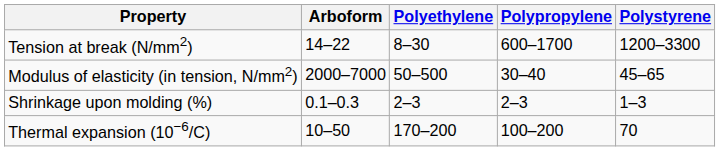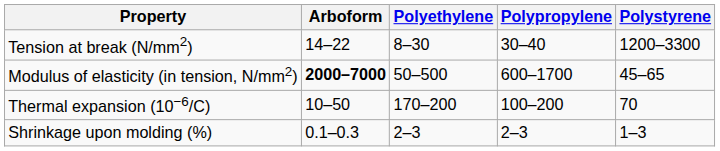 <table class="wikitable">
 <tr>
 <th>Property</th>
 <th>Arboform</th>
 <th><a href='#'>Polyethylene</a></th>
 <th><a href='#'>Polypropylene</a></th>
 <th><a href='#'>Polystyrene</a></th>
 </tr>
 <tr>
 <td>Tension at break (N/mm<sup>2</sup>)</td>
 <td>14–22</td>
 <td>8–30</td>
-<td>600–1700</td>
+<td>30–40</td>
 <td>1200–3300</td>
 </tr>
 <tr>
 <td>Modulus of elasticity (in tension, N/mm<sup>2</sup>)</td>
-<td>2000–7000</td>
+<td><strong>2000–7000</strong></td>
 <td>50–500</td>
-<td>30–40</td>
+<td>600–1700</td>
 <td>45–65</td>
+</tr>
+<tr>
+<td>Thermal expansion (10<sup>−6</sup>/C)</td>
+<td>10–50</td>
+<td>170–200</td>
+<td>100–200</td>
+<td>70</td>
 </tr>
 <tr>
 <td>Shrinkage upon molding (%)</td>
 <td>0.1–0.3</td>
 <td>2–3</td>
 <td>2–3</td>
 <td>1–3</td>
 </tr>
-<tr>
-<td>Thermal expansion (10<sup>−6</sup>/C)</td>
-<td>10–50</td>
-<td>170–200</td>
-<td>100–200</td>
-<td>70</td>
-</tr>
 </table>
